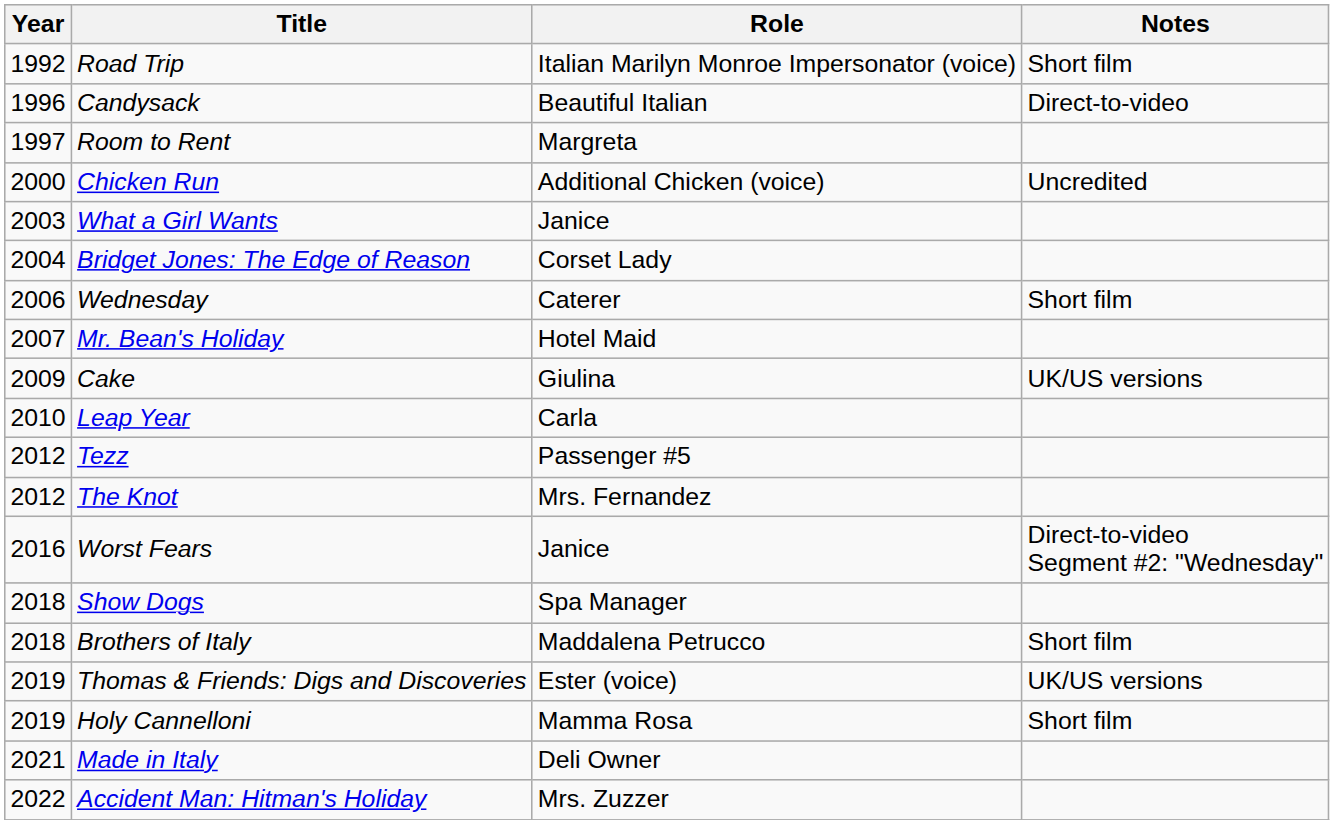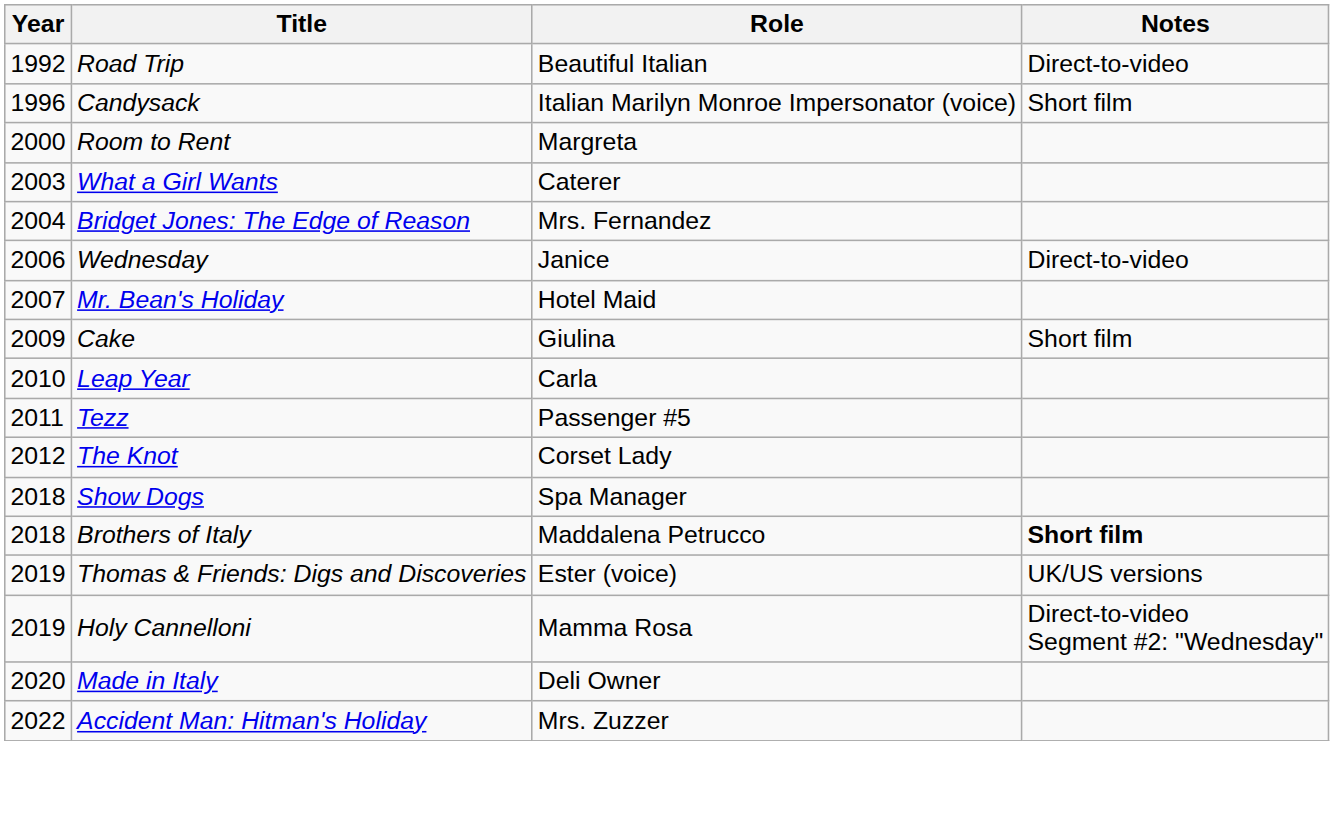 <table class="wikitable sortable">
 <tr>
 <th>Year</th>
 <th>Title</th>
 <th>Role</th>
 <th>Notes</th>
 </tr>
 <tr>
 <td>1992</td>
 <td><em>Road Trip</em></td>
+<td>Beautiful Italian</td>
+<td>Direct-to-video</td>
+</tr>
+<tr>
+<td>1996</td>
+<td><em>Candysack</em></td>
 <td>Italian Marilyn Monroe Impersonator (voice)</td>
 <td>Short film</td>
 </tr>
 <tr>
-<td>1996</td>
-<td><em>Candysack</em></td>
-<td>Beautiful Italian</td>
-<td>Direct-to-video</td>
-</tr>
-<tr>
-<td>1997</td>
+<td>2000</td>
 <td><em>Room to Rent</em></td>
 <td>Margreta</td>
 <td></td>
 </tr>
 <tr>
-<td>2000</td>
-<td><em><a href='#'>Chicken Run</a></em></td>
-<td>Additional Chicken (voice)</td>
-<td>Uncredited</td>
-</tr>
-<tr>
 <td>2003</td>
 <td><em><a href='#'>What a Girl Wants</a></em></td>
-<td>Janice</td>
+<td>Caterer</td>
 <td></td>
 </tr>
 <tr>
 <td>2004</td>
 <td><em><a href='#'>Bridget Jones: The Edge of Reason</a></em></td>
-<td>Corset Lady</td>
+<td>Mrs. Fernandez</td>
 <td></td>
 </tr>
 <tr>
 <td>2006</td>
 <td><em>Wednesday</em></td>
-<td>Caterer</td>
-<td>Short film</td>
+<td>Janice</td>
+<td>Direct-to-video</td>
 </tr>
 <tr>
 <td>2007</td>
 <td><em><a href='#'>Mr. Bean's Holiday</a></em></td>
 <td>Hotel Maid</td>
 <td></td>
 </tr>
 <tr>
 <td>2009</td>
 <td><em>Cake</em></td>
 <td>Giulina</td>
-<td>UK/US versions</td>
+<td>Short film</td>
 </tr>
 <tr>
 <td>2010</td>
 <td><em><a href='#'>Leap Year</a></em></td>
 <td>Carla</td>
 <td></td>
 </tr>
 <tr>
-<td>2012</td>
+<td>2011</td>
 <td><em><a href='#'>Tezz</a></em></td>
 <td>Passenger #5</td>
 <td></td>
 </tr>
 <tr>
 <td>2012</td>
 <td><em><a href='#'>The Knot</a></em></td>
-<td>Mrs. Fernandez</td>
+<td>Corset Lady</td>
 <td></td>
-</tr>
-<tr>
-<td>2016</td>
-<td><em>Worst Fears</em></td>
-<td>Janice</td>
-<td>Direct-to-video<br>Segment #2: "Wednesday"</td>
 </tr>
 <tr>
 <td>2018</td>
 <td><em><a href='#'>Show Dogs</a></em></td>
 <td>Spa Manager</td>
 <td></td>
 </tr>
 <tr>
 <td>2018</td>
 <td><em>Brothers of Italy</em></td>
 <td>Maddalena Petrucco</td>
-<td>Short film</td>
+<td><strong>Short film</strong></td>
 </tr>
 <tr>
 <td>2019</td>
 <td><em>Thomas & Friends: Digs and Discoveries</em></td>
 <td>Ester (voice)</td>
 <td>UK/US versions</td>
 </tr>
 <tr>
 <td>2019</td>
 <td><em>Holy Cannelloni</em></td>
 <td>Mamma Rosa</td>
-<td>Short film</td>
+<td>Direct-to-video<br>Segment #2: "Wednesday"</td>
 </tr>
 <tr>
-<td>2021</td>
+<td>2020</td>
 <td><em><a href='#'>Made in Italy</a></em></td>
 <td>Deli Owner</td>
 <td></td>
 </tr>
 <tr>
 <td>2022</td>
 <td><em><a href='#'>Accident Man: Hitman's Holiday</a></em></td>
 <td>Mrs. Zuzzer</td>
 <td></td>
 </tr>
 <tr>
 </tr>
 </table>
